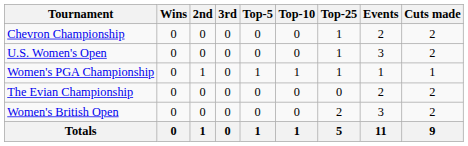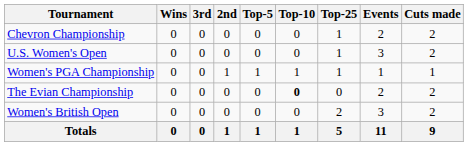 <table class=wikitable style=text-align:center>
 <tr>
 <th>Tournament</th>
 <th>Wins</th>
+<th>3rd</th>
 <th>2nd</th>
-<th>3rd</th>
 <th>Top-5</th>
 <th>Top-10</th>
 <th>Top-25</th>
 <th>Events</th>
 <th>Cuts made</th>
 </tr>
 <tr>
 <td align=left><a href='#'>Chevron Championship</a></td>
 <td>0</td>
 <td>0</td>
 <td>0</td>
 <td>0</td>
 <td>0</td>
 <td>1</td>
 <td>2</td>
 <td>2</td>
 </tr>
 <tr>
 <td align=left><a href='#'>U.S. Women's Open</a></td>
 <td>0</td>
 <td>0</td>
 <td>0</td>
 <td>0</td>
 <td>0</td>
 <td>1</td>
 <td>3</td>
 <td>2</td>
 </tr>
 <tr>
 <td align=left><a href='#'>Women's PGA Championship</a></td>
 <td>0</td>
+<td>0</td>
 <td>1</td>
-<td>0</td>
 <td>1</td>
 <td>1</td>
 <td>1</td>
 <td>1</td>
 <td>1</td>
 </tr>
 <tr>
 <td align=left><a href='#'>The Evian Championship</a></td>
 <td>0</td>
 <td>0</td>
 <td>0</td>
 <td>0</td>
-<td>0</td>
+<td><strong>0</strong></td>
 <td>0</td>
 <td>2</td>
 <td>2</td>
 </tr>
 <tr>
 <td align=left><a href='#'>Women's British Open</a></td>
 <td>0</td>
 <td>0</td>
 <td>0</td>
 <td>0</td>
 <td>0</td>
 <td>2</td>
 <td>3</td>
 <td>2</td>
 </tr>
 <tr>
 <th>Totals</th>
 <th>0</th>
+<th>0</th>
 <th>1</th>
-<th>0</th>
 <th>1</th>
 <th>1</th>
 <th>5</th>
 <th>11</th>
 <th>9</th>
 </tr>
 </table>
